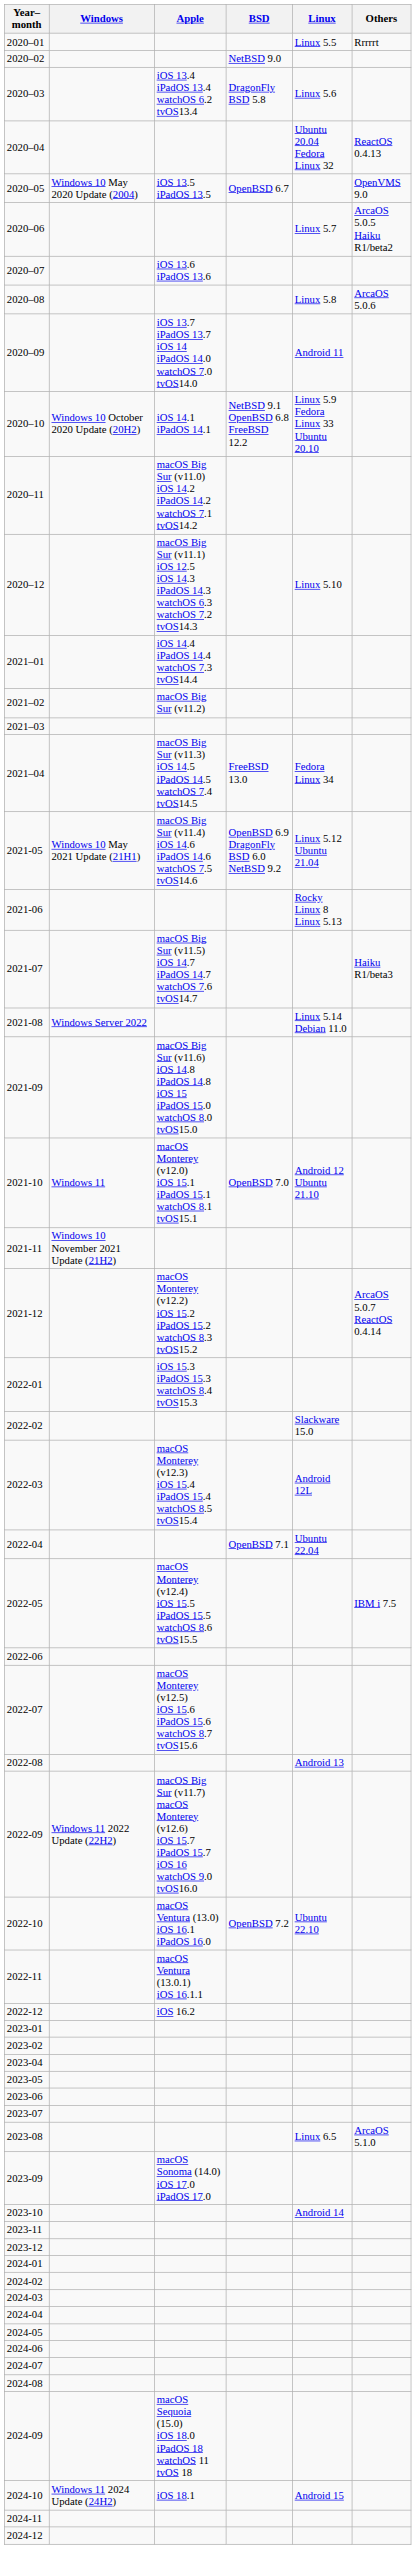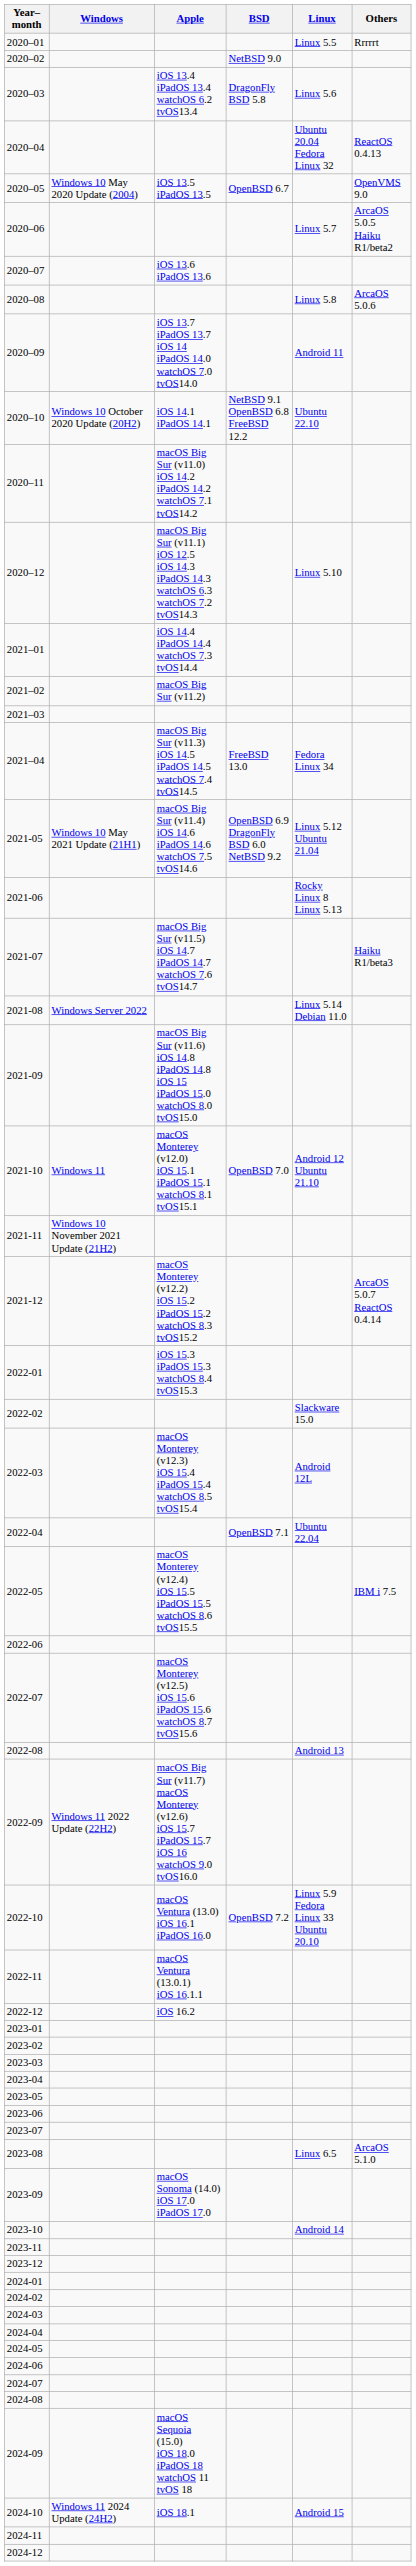 <table class="wikitable sortable">
 <tr>
 <th>Year–month</th>
 <th><a href='#'>Windows</a></th>
 <th><a href='#'>Apple</a></th>
 <th><a href='#'>BSD</a></th>
 <th><a href='#'>Linux</a></th>
 <th>Others</th>
 </tr>
 <tr>
 <td>2020–01</td>
 <td></td>
 <td></td>
 <td></td>
 <td><a href='#'>Linux</a> 5.5</td>
 <td>Rrrrrt</td>
 </tr>
 <tr>
 <td>2020–02</td>
 <td></td>
 <td></td>
 <td><a href='#'>NetBSD</a> 9.0</td>
 <td></td>
 <td></td>
 </tr>
 <tr>
 <td>2020–03</td>
 <td></td>
 <td><a href='#'>iOS 13</a>.4<br><a href='#'>iPadOS 13</a>.4<br><a href='#'>watchOS 6</a>.2<br><a href='#'>tvOS</a>13.4</td>
 <td><a href='#'>DragonFly BSD</a> 5.8</td>
 <td><a href='#'>Linux</a> 5.6</td>
 <td></td>
 </tr>
 <tr>
 <td>2020–04</td>
 <td></td>
 <td></td>
 <td></td>
 <td><a href='#'>Ubuntu 20.04</a><br><a href='#'>Fedora Linux</a> 32</td>
 <td><a href='#'>ReactOS</a> 0.4.13</td>
 </tr>
 <tr>
 <td>2020–05</td>
 <td><a href='#'>Windows 10</a> May 2020 Update (<a href='#'>2004</a>)</td>
 <td><a href='#'>iOS 13</a>.5<br><a href='#'>iPadOS 13</a>.5</td>
 <td><a href='#'>OpenBSD</a> 6.7</td>
 <td></td>
 <td><a href='#'>OpenVMS</a> 9.0</td>
 </tr>
 <tr>
 <td>2020–06</td>
 <td></td>
 <td></td>
 <td></td>
 <td><a href='#'>Linux</a> 5.7</td>
 <td><a href='#'>ArcaOS</a> 5.0.5<br><a href='#'>Haiku</a> R1/beta2</td>
 </tr>
 <tr>
 <td>2020–07</td>
 <td></td>
 <td><a href='#'>iOS 13</a>.6<br><a href='#'>iPadOS 13</a>.6</td>
 <td></td>
 <td></td>
 <td></td>
 </tr>
 <tr>
 <td>2020–08</td>
 <td></td>
 <td></td>
 <td></td>
 <td><a href='#'>Linux</a> 5.8</td>
 <td><a href='#'>ArcaOS</a> 5.0.6</td>
 </tr>
 <tr>
 <td>2020–09</td>
 <td></td>
 <td><a href='#'>iOS 13</a>.7<br><a href='#'>iPadOS 13</a>.7<br><a href='#'>iOS 14</a><br><a href='#'>iPadOS 14</a>.0<br><a href='#'>watchOS 7</a>.0<br><a href='#'>tvOS</a>14.0</td>
 <td></td>
 <td><a href='#'>Android 11</a></td>
 <td></td>
 </tr>
 <tr>
 <td>2020–10</td>
 <td><a href='#'>Windows 10</a> October 2020 Update (<a href='#'>20H2</a>)</td>
 <td><a href='#'>iOS 14</a>.1<br><a href='#'>iPadOS 14</a>.1</td>
 <td><a href='#'>NetBSD</a> 9.1<br><a href='#'>OpenBSD</a> 6.8<br><a href='#'>FreeBSD</a> 12.2</td>
-<td><a href='#'>Linux</a> 5.9<br><a href='#'>Fedora Linux</a> 33<br><a href='#'>Ubuntu 20.10</a></td>
+<td><a href='#'>Ubuntu 22.10</a></td>
 <td></td>
 </tr>
 <tr>
 <td>2020–11</td>
 <td></td>
 <td><a href='#'>macOS Big Sur</a> (v11.0)<br><a href='#'>iOS 14</a>.2<br><a href='#'>iPadOS 14</a>.2<br><a href='#'>watchOS 7</a>.1<br><a href='#'>tvOS</a>14.2</td>
 <td></td>
 <td></td>
 <td></td>
 </tr>
 <tr>
 <td>2020–12</td>
 <td></td>
 <td><a href='#'>macOS Big Sur</a> (v11.1)<br><a href='#'>iOS 12</a>.5<br><a href='#'>iOS 14</a>.3<br><a href='#'>iPadOS 14</a>.3<br><a href='#'>watchOS 6</a>.3<br><a href='#'>watchOS 7</a>.2<br><a href='#'>tvOS</a>14.3</td>
 <td></td>
 <td><a href='#'>Linux</a> 5.10</td>
 <td></td>
 </tr>
 <tr>
 <td>2021–01</td>
 <td></td>
 <td><a href='#'>iOS 14</a>.4<br><a href='#'>iPadOS 14</a>.4<br><a href='#'>watchOS 7</a>.3<br><a href='#'>tvOS</a>14.4</td>
 <td></td>
 <td></td>
 <td></td>
 </tr>
 <tr>
 <td>2021–02</td>
 <td></td>
 <td><a href='#'>macOS Big Sur</a> (v11.2)</td>
 <td></td>
 <td></td>
 <td></td>
 </tr>
 <tr>
 <td>2021–03</td>
 <td></td>
 <td></td>
 <td></td>
 <td></td>
 <td></td>
 </tr>
 <tr>
 <td>2021–04</td>
 <td></td>
 <td><a href='#'>macOS Big Sur</a> (v11.3)<br><a href='#'>iOS 14</a>.5<br><a href='#'>iPadOS 14</a>.5<br><a href='#'>watchOS 7</a>.4<br><a href='#'>tvOS</a>14.5</td>
 <td><a href='#'>FreeBSD</a> 13.0</td>
 <td><a href='#'>Fedora Linux</a> 34</td>
 <td></td>
 </tr>
 <tr>
 <td>2021-05</td>
 <td><a href='#'>Windows 10</a> May 2021 Update (<a href='#'>21H1</a>)</td>
 <td><a href='#'>macOS Big Sur</a> (v11.4)<br><a href='#'>iOS 14</a>.6<br><a href='#'>iPadOS 14</a>.6<br><a href='#'>watchOS 7</a>.5<br><a href='#'>tvOS</a>14.6</td>
 <td><a href='#'>OpenBSD</a> 6.9<br><a href='#'>DragonFly BSD</a> 6.0<br><a href='#'>NetBSD</a> 9.2</td>
 <td><a href='#'>Linux</a> 5.12<br><a href='#'>Ubuntu 21.04</a></td>
 <td></td>
 </tr>
 <tr>
 <td>2021-06</td>
 <td></td>
 <td></td>
 <td></td>
 <td><a href='#'>Rocky Linux</a> 8<br><a href='#'>Linux</a> 5.13</td>
 <td></td>
 </tr>
 <tr>
 <td>2021-07</td>
 <td></td>
 <td><a href='#'>macOS Big Sur</a> (v11.5)<br><a href='#'>iOS 14</a>.7<br><a href='#'>iPadOS 14</a>.7<br><a href='#'>watchOS 7</a>.6<br><a href='#'>tvOS</a>14.7</td>
 <td></td>
 <td></td>
 <td><a href='#'>Haiku</a> R1/beta3</td>
 </tr>
 <tr>
 <td>2021-08</td>
 <td><a href='#'>Windows Server 2022</a></td>
 <td></td>
 <td></td>
 <td><a href='#'>Linux</a> 5.14<br><a href='#'>Debian</a> 11.0</td>
 <td></td>
 </tr>
 <tr>
 <td>2021-09</td>
 <td></td>
 <td><a href='#'>macOS Big Sur</a> (v11.6)<br><a href='#'>iOS 14</a>.8<br><a href='#'>iPadOS 14</a>.8<br><a href='#'>iOS 15</a><br><a href='#'>iPadOS 15</a>.0<br><a href='#'>watchOS 8</a>.0<br><a href='#'>tvOS</a>15.0</td>
 <td></td>
 <td></td>
 </tr>
 <tr>
 <td>2021-10</td>
 <td><a href='#'>Windows 11</a></td>
 <td><a href='#'>macOS Monterey</a> (v12.0)<br><a href='#'>iOS 15</a>.1<br><a href='#'>iPadOS 15</a>.1<br><a href='#'>watchOS 8</a>.1<br><a href='#'>tvOS</a>15.1</td>
 <td><a href='#'>OpenBSD</a> 7.0</td>
 <td><a href='#'>Android 12</a><br><a href='#'>Ubuntu 21.10</a></td>
 <td></td>
 </tr>
 <tr>
 <td>2021-11</td>
 <td><a href='#'>Windows 10</a> November 2021 Update (<a href='#'>21H2</a>)</td>
 <td></td>
 <td></td>
 <td></td>
 </tr>
 <tr>
 <td>2021-12</td>
 <td></td>
 <td><a href='#'>macOS Monterey</a> (v12.2)<br><a href='#'>iOS 15</a>.2<br><a href='#'>iPadOS 15</a>.2<br><a href='#'>watchOS 8</a>.3<br><a href='#'>tvOS</a>15.2</td>
 <td></td>
 <td></td>
 <td><a href='#'>ArcaOS</a> 5.0.7<br><a href='#'>ReactOS</a> 0.4.14</td>
 </tr>
 <tr>
 <td>2022-01</td>
 <td></td>
 <td><a href='#'>iOS 15</a>.3<br><a href='#'>iPadOS 15</a>.3<br><a href='#'>watchOS 8</a>.4<br><a href='#'>tvOS</a>15.3</td>
 <td></td>
 <td></td>
 <td></td>
 </tr>
 <tr>
 <td>2022-02</td>
 <td></td>
 <td></td>
 <td></td>
 <td><a href='#'>Slackware</a> 15.0</td>
 <td></td>
 </tr>
 <tr>
 <td>2022-03</td>
 <td></td>
 <td><a href='#'>macOS Monterey</a> (v12.3)<br><a href='#'>iOS 15</a>.4<br><a href='#'>iPadOS 15</a>.4<br><a href='#'>watchOS 8</a>.5<br><a href='#'>tvOS</a>15.4</td>
 <td></td>
 <td><a href='#'>Android 12L</a></td>
 <td></td>
 </tr>
 <tr>
 <td>2022-04</td>
 <td></td>
 <td></td>
 <td><a href='#'>OpenBSD</a> 7.1</td>
 <td><a href='#'>Ubuntu 22.04</a></td>
 <td></td>
 </tr>
 <tr>
 <td>2022-05</td>
 <td></td>
 <td><a href='#'>macOS Monterey</a> (v12.4)<br><a href='#'>iOS 15</a>.5<br><a href='#'>iPadOS 15</a>.5<br><a href='#'>watchOS 8</a>.6<br><a href='#'>tvOS</a>15.5</td>
 <td></td>
 <td></td>
 <td><a href='#'>IBM i</a> 7.5</td>
 </tr>
 <tr>
 <td>2022-06</td>
 <td></td>
 <td></td>
 <td></td>
 <td></td>
 <td></td>
 </tr>
 <tr>
 <td>2022-07</td>
 <td></td>
 <td><a href='#'>macOS Monterey</a> (v12.5)<br><a href='#'>iOS 15</a>.6<br><a href='#'>iPadOS 15</a>.6<br><a href='#'>watchOS 8</a>.7<br><a href='#'>tvOS</a>15.6</td>
 <td></td>
 <td></td>
 <td></td>
 </tr>
 <tr>
 <td>2022-08</td>
 <td></td>
 <td></td>
 <td></td>
 <td><a href='#'>Android 13</a></td>
 <td></td>
 </tr>
 <tr>
 <td>2022-09</td>
 <td><a href='#'>Windows 11</a> 2022 Update (<a href='#'>22H2</a>)</td>
 <td><a href='#'>macOS Big Sur</a> (v11.7)<br><a href='#'>macOS Monterey</a> (v12.6)<br><a href='#'>iOS 15</a>.7<br><a href='#'>iPadOS 15</a>.7<br><a href='#'>iOS 16</a><br><a href='#'>watchOS 9</a>.0<br><a href='#'>tvOS</a>16.0</td>
 <td></td>
 <td></td>
 <td></td>
 </tr>
 <tr>
 <td>2022-10</td>
 <td></td>
 <td><a href='#'>macOS Ventura</a> (13.0)<br><a href='#'>iOS 16</a>.1<br><a href='#'>iPadOS 16</a>.0</td>
 <td><a href='#'>OpenBSD</a> 7.2</td>
-<td><a href='#'>Ubuntu 22.10</a></td>
+<td><a href='#'>Linux</a> 5.9<br><a href='#'>Fedora Linux</a> 33<br><a href='#'>Ubuntu 20.10</a></td>
 <td></td>
 </tr>
 <tr>
 <td>2022-11</td>
 <td></td>
 <td><a href='#'>macOS Ventura</a> (13.0.1)<br><a href='#'>iOS 16</a>.1.1</td>
 <td></td>
 <td></td>
 <td></td>
 </tr>
 <tr>
 <td>2022-12</td>
 <td></td>
 <td><a href='#'>iOS</a> 16.2</td>
 <td></td>
 <td></td>
 <td></td>
 </tr>
 <tr>
 <td>2023-01</td>
 <td></td>
 <td></td>
 <td></td>
 <td></td>
 <td></td>
 </tr>
 <tr>
 <td>2023-02</td>
+<td></td>
+<td></td>
+<td></td>
+<td></td>
+<td></td>
+</tr>
+<tr>
+<td>2023-03</td>
 <td></td>
 <td></td>
 <td></td>
 <td></td>
 <td></td>
 </tr>
 <tr>
 <td>2023-04</td>
 <td></td>
 <td></td>
 <td></td>
 <td></td>
 </tr>
 <tr>
 <td>2023-05</td>
 <td></td>
 <td></td>
 <td></td>
 <td></td>
 <td></td>
 </tr>
 <tr>
 <td>2023-06</td>
 <td></td>
 <td></td>
 <td></td>
 <td></td>
 <td></td>
 </tr>
 <tr>
 <td>2023-07</td>
 <td></td>
 <td></td>
 <td></td>
 <td></td>
 <td></td>
 </tr>
 <tr>
 <td>2023-08</td>
 <td></td>
 <td></td>
 <td></td>
 <td><a href='#'>Linux</a> 6.5</td>
 <td><a href='#'>ArcaOS</a> 5.1.0</td>
 </tr>
 <tr>
 <td>2023-09</td>
 <td></td>
 <td><a href='#'>macOS Sonoma</a> (14.0)<br><a href='#'>iOS 17</a>.0<br><a href='#'>iPadOS 17</a>.0</td>
 <td></td>
 <td></td>
 <td></td>
 </tr>
 <tr>
 <td>2023-10</td>
 <td></td>
 <td></td>
 <td></td>
 <td><a href='#'>Android 14</a></td>
 <td></td>
 </tr>
 <tr>
 <td>2023-11</td>
 <td></td>
 <td></td>
 <td></td>
 <td></td>
 <td></td>
 </tr>
 <tr>
 <td>2023-12</td>
 <td></td>
 <td></td>
 <td></td>
 <td></td>
 <td></td>
 </tr>
 <tr>
 <td>2024-01</td>
 <td></td>
 <td></td>
 <td></td>
 <td></td>
 <td></td>
 </tr>
 <tr>
 <td>2024-02</td>
 <td></td>
 <td></td>
 <td></td>
 <td></td>
 <td></td>
 </tr>
 <tr>
 <td>2024-03</td>
 <td></td>
 <td></td>
 <td></td>
 <td></td>
 <td></td>
 </tr>
 <tr>
 <td>2024-04</td>
 <td></td>
 <td></td>
 <td></td>
 <td></td>
 <td></td>
 </tr>
 <tr>
 <td>2024-05</td>
 <td></td>
 <td></td>
 <td></td>
 <td></td>
 <td></td>
 </tr>
 <tr>
 <td>2024-06</td>
 <td></td>
 <td></td>
 <td></td>
 <td></td>
 <td></td>
 </tr>
 <tr>
 <td>2024-07</td>
 <td></td>
 <td></td>
 <td></td>
 <td></td>
 <td></td>
 </tr>
 <tr>
 <td>2024-08</td>
 <td></td>
 <td></td>
 <td></td>
 <td></td>
 <td></td>
 </tr>
 <tr>
 <td>2024-09</td>
 <td></td>
 <td><a href='#'>macOS Sequoia</a><br>(15.0)<br><a href='#'>iOS 18</a>.0<br><a href='#'>iPadOS 18</a><br><a href='#'>watchOS</a> 11<br><a href='#'>tvOS</a> 18</td>
 <td></td>
 <td></td>
 <td></td>
 </tr>
 <tr>
 <td>2024-10</td>
 <td><a href='#'>Windows 11</a> 2024 Update (<a href='#'>24H2</a>)</td>
 <td><a href='#'>iOS 18</a>.1</td>
 <td></td>
 <td><a href='#'>Android 15</a></td>
 <td></td>
 </tr>
 <tr>
 <td>2024-11</td>
 <td></td>
 <td></td>
 <td></td>
 <td></td>
 <td></td>
 </tr>
 <tr>
 <td>2024-12</td>
 <td></td>
 <td></td>
 <td></td>
 <td></td>
 <td></td>
 </tr>
 </table>
